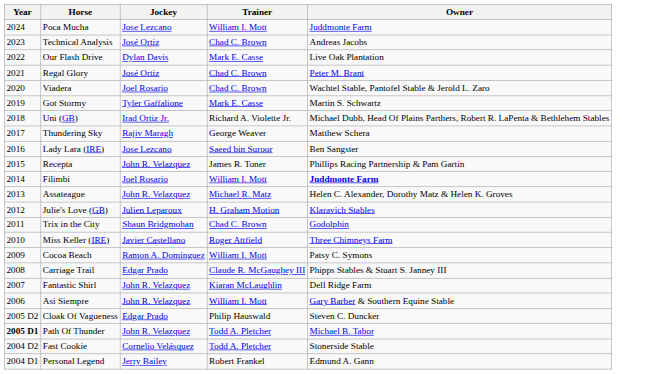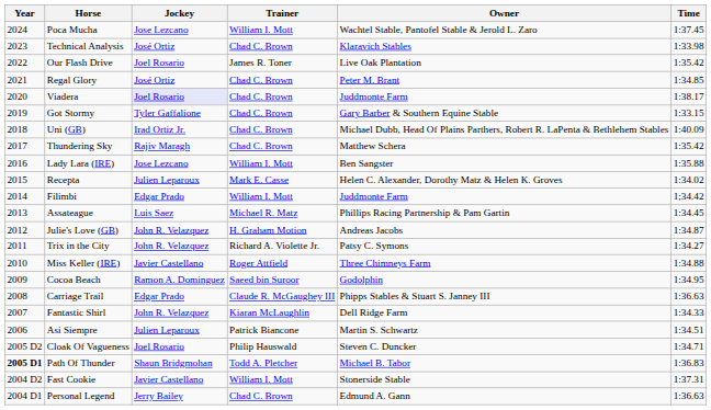 <table class="wikitable sortable" style="font-size:90%">
 <tr>
 <th>Year</th>
 <th>Horse</th>
 <th>Jockey</th>
 <th>Trainer</th>
 <th>Owner</th>
+<th>Time</th>
 </tr>
 <tr>
 <td>2024</td>
 <td>Poca Mucha</td>
 <td><a href='#'>Jose Lezcano</a></td>
 <td><a href='#'>William I. Mott</a></td>
-<td><a href='#'>Juddmonte Farm</a></td>
+<td>Wachtel Stable, Pantofel Stable & Jerold L. Zaro</td>
+<td>1:37.45</td>
 </tr>
 <tr>
 <td>2023</td>
 <td>Technical Analysis</td>
 <td><a href='#'>José Ortiz</a></td>
 <td><a href='#'>Chad C. Brown</a></td>
-<td>Andreas Jacobs</td>
+<td><a href='#'>Klaravich Stables</a></td>
+<td>1:33.98</td>
 </tr>
 <tr>
 <td>2022</td>
 <td>Our Flash Drive</td>
-<td><a href='#'>Dylan Davis</a></td>
-<td><a href='#'>Mark E. Casse</a></td>
+<td><a href='#'>Joel Rosario</a></td>
+<td>James R. Toner</td>
 <td>Live Oak Plantation</td>
+<td>1:35.42</td>
 </tr>
 <tr>
 <td>2021</td>
 <td>Regal Glory</td>
 <td><a href='#'>José Ortiz</a></td>
 <td><a href='#'>Chad C. Brown</a></td>
 <td><a href='#'>Peter M. Brant</a></td>
+<td>1:34.85</td>
 </tr>
 <tr>
 <td>2020</td>
 <td>Viadera</td>
-<td><a href='#'>Joel Rosario</a></td>
+<td style="background: lavender;"><a href='#'>Joel Rosario</a></td>
 <td><a href='#'>Chad C. Brown</a></td>
-<td>Wachtel Stable, Pantofel Stable & Jerold L. Zaro</td>
+<td><a href='#'>Juddmonte Farm</a></td>
+<td>1:38.17</td>
 </tr>
 <tr>
 <td>2019</td>
 <td>Got Stormy</td>
 <td><a href='#'>Tyler Gaffalione</a></td>
-<td><a href='#'>Mark E. Casse</a></td>
-<td>Martin S. Schwartz</td>
+<td><a href='#'>Chad C. Brown</a></td>
+<td><a href='#'>Gary Barber</a> & Southern Equine Stable</td>
+<td>1:33.15</td>
 </tr>
 <tr>
 <td>2018</td>
 <td>Uni (<a href='#'>GB</a>)</td>
 <td><a href='#'>Irad Ortiz Jr.</a></td>
-<td>Richard A. Violette Jr.</td>
+<td><a href='#'>Chad C. Brown</a></td>
 <td>Michael Dubb, Head Of Plains Parthers, Robert R. LaPenta & Bethlehem Stables</td>
+<td>1:40.09</td>
 </tr>
 <tr>
 <td>2017</td>
 <td>Thundering Sky</td>
 <td><a href='#'>Rajiv Maragh</a></td>
-<td>George Weaver</td>
+<td><a href='#'>Chad C. Brown</a></td>
 <td>Matthew Schera</td>
+<td>1:35.42</td>
 </tr>
 <tr>
 <td>2016</td>
 <td>Lady Lara (<a href='#'>IRE</a>)</td>
 <td><a href='#'>Jose Lezcano</a></td>
-<td><a href='#'>Saeed bin Suroor</a></td>
+<td><a href='#'>William I. Mott</a></td>
 <td>Ben Sangster</td>
+<td>1:35.88</td>
 </tr>
 <tr>
 <td>2015</td>
 <td>Recepta</td>
-<td><a href='#'>John R. Velazquez</a></td>
-<td>James R. Toner</td>
-<td>Phillips Racing Partnership & Pam Gartin</td>
+<td><a href='#'>Julien Leparoux</a></td>
+<td><a href='#'>Mark E. Casse</a></td>
+<td>Helen C. Alexander, Dorothy Matz & Helen K. Groves</td>
+<td>1:34.02</td>
 </tr>
 <tr>
 <td>2014</td>
 <td>Filimbi</td>
-<td><a href='#'>Joel Rosario</a></td>
+<td><a href='#'>Edgar Prado</a></td>
 <td><a href='#'>William I. Mott</a></td>
-<td><strong><a href='#'>Juddmonte Farm</a></strong></td>
+<td><a href='#'>Juddmonte Farm</a></td>
+<td>1;34.42</td>
 </tr>
 <tr>
 <td>2013</td>
 <td>Assateague</td>
-<td><a href='#'>John R. Velazquez</a></td>
+<td><a href='#'>Luis Saez</a></td>
 <td><a href='#'>Michael R. Matz</a></td>
-<td>Helen C. Alexander, Dorothy Matz & Helen K. Groves</td>
+<td>Phillips Racing Partnership & Pam Gartin</td>
+<td>1:34.45</td>
 </tr>
 <tr>
 <td>2012</td>
 <td>Julie's Love (<a href='#'>GB</a>)</td>
-<td><a href='#'>Julien Leparoux</a></td>
+<td><a href='#'>John R. Velazquez</a></td>
 <td><a href='#'>H. Graham Motion</a></td>
-<td><a href='#'>Klaravich Stables</a></td>
+<td>Andreas Jacobs</td>
+<td>1:34.87</td>
 </tr>
 <tr>
 <td>2011</td>
 <td>Trix in the City</td>
-<td><a href='#'>Shaun Bridgmohan</a></td>
-<td><a href='#'>Chad C. Brown</a></td>
-<td><a href='#'>Godolphin</a></td>
+<td><a href='#'>John R. Velazquez</a></td>
+<td>Richard A. Violette Jr.</td>
+<td>Patsy C. Symons</td>
+<td>1:34.27</td>
 </tr>
 <tr>
 <td>2010</td>
 <td>Miss Keller (<a href='#'>IRE</a>)</td>
 <td><a href='#'>Javier Castellano</a></td>
 <td><a href='#'>Roger Attfield</a></td>
 <td><a href='#'>Three Chimneys Farm</a></td>
+<td>1:34.88</td>
 </tr>
 <tr>
 <td>2009</td>
 <td>Cocoa Beach</td>
 <td><a href='#'>Ramon A. Dominguez</a></td>
-<td><a href='#'>William I. Mott</a></td>
-<td>Patsy C. Symons</td>
+<td><a href='#'>Saeed bin Suroor</a></td>
+<td><a href='#'>Godolphin</a></td>
+<td>1:34.95</td>
 </tr>
 <tr>
 <td>2008</td>
 <td>Carriage Trail</td>
 <td><a href='#'>Edgar Prado</a></td>
 <td><a href='#'>Claude R. McGaughey III</a></td>
 <td>Phipps Stables & Stuart S. Janney III</td>
+<td>1:36.63</td>
 </tr>
 <tr>
 <td>2007</td>
 <td>Fantastic Shirl</td>
 <td><a href='#'>John R. Velazquez</a></td>
 <td><a href='#'>Kiaran McLaughlin</a></td>
 <td>Dell Ridge Farm</td>
+<td>1:34.33</td>
 </tr>
 <tr>
 <td>2006</td>
 <td>Asi Siempre</td>
-<td><a href='#'>John R. Velazquez</a></td>
-<td><a href='#'>William I. Mott</a></td>
-<td><a href='#'>Gary Barber</a> & Southern Equine Stable</td>
+<td><a href='#'>Julien Leparoux</a></td>
+<td>Patrick Biancone</td>
+<td>Martin S. Schwartz</td>
+<td>1:34.51</td>
 </tr>
 <tr>
 <td>2005 D2</td>
 <td>Cloak Of Vagueness</td>
-<td><a href='#'>Edgar Prado</a></td>
+<td><a href='#'>Joel Rosario</a></td>
 <td>Philip Hauswald</td>
 <td>Steven C. Duncker</td>
+<td>1:34.71</td>
 </tr>
 <tr>
 <td><strong>2005 D1</strong></td>
 <td>Path Of Thunder</td>
-<td><a href='#'>John R. Velazquez</a></td>
+<td><a href='#'>Shaun Bridgmohan</a></td>
 <td><a href='#'>Todd A. Pletcher</a></td>
 <td><a href='#'>Michael B. Tabor</a></td>
+<td>1:36.83</td>
 </tr>
 <tr>
 <td>2004 D2</td>
 <td>Fast Cookie</td>
-<td><a href='#'>Cornelio Velásquez</a></td>
-<td><a href='#'>Todd A. Pletcher</a></td>
+<td><a href='#'>Javier Castellano</a></td>
+<td><a href='#'>William I. Mott</a></td>
 <td>Stonerside Stable</td>
+<td>1:37.31</td>
 </tr>
 <tr>
 <td>2004 D1</td>
 <td>Personal Legend</td>
 <td><a href='#'>Jerry Bailey</a></td>
-<td>Robert Frankel</td>
+<td><a href='#'>Chad C. Brown</a></td>
 <td>Edmund A. Gann</td>
+<td>1:36.63</td>
 </tr>
 </table>
